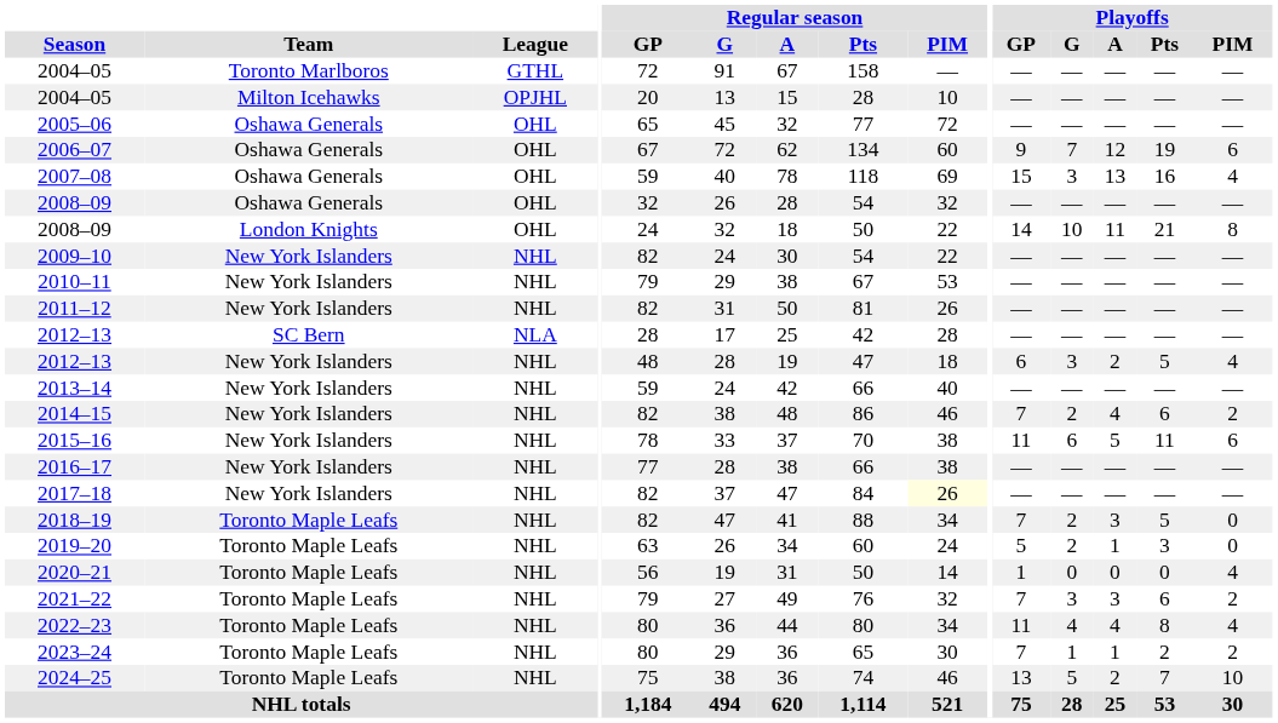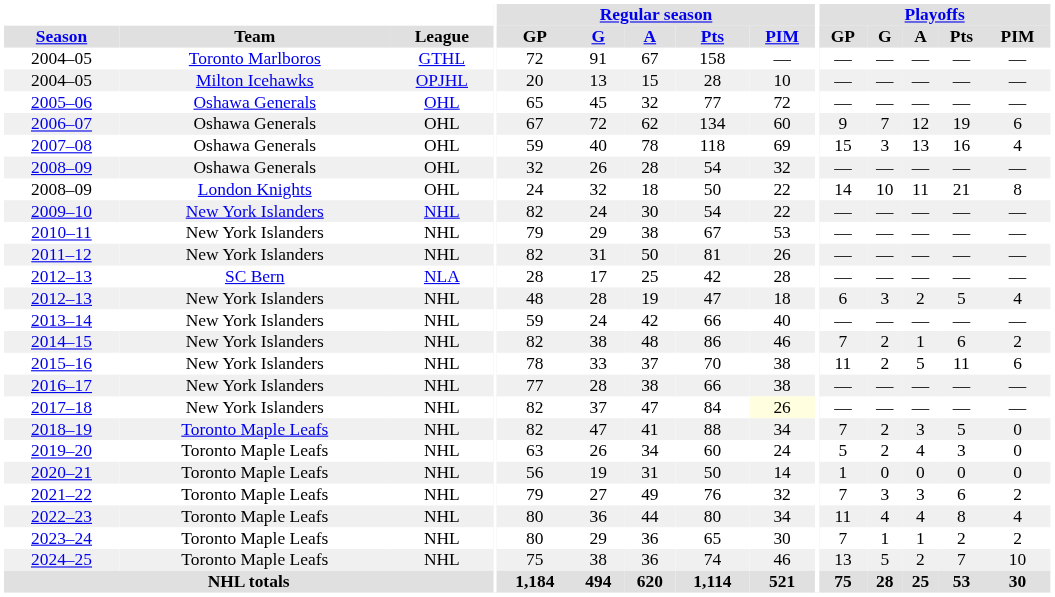 <table border="0" cellpadding="1" cellspacing="0" style="text-align:center; width:60em;">
 <tr bgcolor="#e0e0e0">
 <th colspan="3" bgcolor="#ffffff"></th>
 <th rowspan="99" bgcolor="#ffffff"></th>
 <th colspan="5"><a href='#'>Regular season</a></th>
 <th rowspan="99" bgcolor="#ffffff"></th>
 <th colspan="5"><a href='#'>Playoffs</a></th>
 </tr>
 <tr bgcolor="#e0e0e0">
 <th><a href='#'>Season</a></th>
 <th>Team</th>
 <th>League</th>
 <th>GP</th>
 <th><a href='#'>G</a></th>
 <th><a href='#'>A</a></th>
 <th><a href='#'>Pts</a></th>
 <th><a href='#'>PIM</a></th>
 <th>GP</th>
 <th>G</th>
 <th>A</th>
 <th>Pts</th>
 <th>PIM</th>
 </tr>
 <tr>
 <td>2004–05</td>
 <td><a href='#'>Toronto Marlboros</a></td>
 <td><a href='#'>GTHL</a></td>
 <td>72</td>
 <td>91</td>
 <td>67</td>
 <td>158</td>
 <td>—</td>
 <td>—</td>
 <td>—</td>
 <td>—</td>
 <td>—</td>
 <td>—</td>
 </tr>
 <tr bgcolor="#f0f0f0">
 <td>2004–05</td>
 <td><a href='#'>Milton Icehawks</a></td>
 <td><a href='#'>OPJHL</a></td>
 <td>20</td>
 <td>13</td>
 <td>15</td>
 <td>28</td>
 <td>10</td>
 <td>—</td>
 <td>—</td>
 <td>—</td>
 <td>—</td>
 <td>—</td>
 </tr>
 <tr>
 <td><a href='#'>2005–06</a></td>
 <td><a href='#'>Oshawa Generals</a></td>
 <td><a href='#'>OHL</a></td>
 <td>65</td>
 <td>45</td>
 <td>32</td>
 <td>77</td>
 <td>72</td>
 <td>—</td>
 <td>—</td>
 <td>—</td>
 <td>—</td>
 <td>—</td>
 </tr>
 <tr bgcolor="#f0f0f0">
 <td><a href='#'>2006–07</a></td>
 <td>Oshawa Generals</td>
 <td>OHL</td>
 <td>67</td>
 <td>72</td>
 <td>62</td>
 <td>134</td>
 <td>60</td>
 <td>9</td>
 <td>7</td>
 <td>12</td>
 <td>19</td>
 <td>6</td>
 </tr>
 <tr>
 <td><a href='#'>2007–08</a></td>
 <td>Oshawa Generals</td>
 <td>OHL</td>
 <td>59</td>
 <td>40</td>
 <td>78</td>
 <td>118</td>
 <td>69</td>
 <td>15</td>
 <td>3</td>
 <td>13</td>
 <td>16</td>
 <td>4</td>
 </tr>
 <tr bgcolor="#f0f0f0">
 <td><a href='#'>2008–09</a></td>
 <td>Oshawa Generals</td>
 <td>OHL</td>
 <td>32</td>
 <td>26</td>
 <td>28</td>
 <td>54</td>
 <td>32</td>
 <td>—</td>
 <td>—</td>
 <td>—</td>
 <td>—</td>
 <td>—</td>
 </tr>
 <tr>
 <td>2008–09</td>
 <td><a href='#'>London Knights</a></td>
 <td>OHL</td>
 <td>24</td>
 <td>32</td>
 <td>18</td>
 <td>50</td>
 <td>22</td>
 <td>14</td>
 <td>10</td>
 <td>11</td>
 <td>21</td>
 <td>8</td>
 </tr>
 <tr style="background:#f0f0f0;">
 <td><a href='#'>2009–10</a></td>
 <td><a href='#'>New York Islanders</a></td>
 <td><a href='#'>NHL</a></td>
 <td>82</td>
 <td>24</td>
 <td>30</td>
 <td>54</td>
 <td>22</td>
 <td>—</td>
 <td>—</td>
 <td>—</td>
 <td>—</td>
 <td>—</td>
 </tr>
 <tr>
 <td><a href='#'>2010–11</a></td>
 <td>New York Islanders</td>
 <td>NHL</td>
 <td>79</td>
 <td>29</td>
 <td>38</td>
 <td>67</td>
 <td>53</td>
 <td>—</td>
 <td>—</td>
 <td>—</td>
 <td>—</td>
 <td>—</td>
 </tr>
 <tr style="background:#f0f0f0;">
 <td><a href='#'>2011–12</a></td>
 <td>New York Islanders</td>
 <td>NHL</td>
 <td>82</td>
 <td>31</td>
 <td>50</td>
 <td>81</td>
 <td>26</td>
 <td>—</td>
 <td>—</td>
 <td>—</td>
 <td>—</td>
 <td>—</td>
 </tr>
 <tr>
 <td><a href='#'>2012–13</a></td>
 <td><a href='#'>SC Bern</a></td>
 <td><a href='#'>NLA</a></td>
 <td>28</td>
 <td>17</td>
 <td>25</td>
 <td>42</td>
 <td>28</td>
 <td>—</td>
 <td>—</td>
 <td>—</td>
 <td>—</td>
 <td>—</td>
 </tr>
 <tr bgcolor="#f0f0f0">
 <td><a href='#'>2012–13</a></td>
 <td>New York Islanders</td>
 <td>NHL</td>
 <td>48</td>
 <td>28</td>
 <td>19</td>
 <td>47</td>
 <td>18</td>
 <td>6</td>
 <td>3</td>
 <td>2</td>
 <td>5</td>
 <td>4</td>
 </tr>
 <tr>
 <td><a href='#'>2013–14</a></td>
 <td>New York Islanders</td>
 <td>NHL</td>
 <td>59</td>
 <td>24</td>
 <td>42</td>
 <td>66</td>
 <td>40</td>
 <td>—</td>
 <td>—</td>
 <td>—</td>
 <td>—</td>
 <td>—</td>
 </tr>
 <tr bgcolor="#f0f0f0">
 <td><a href='#'>2014–15</a></td>
 <td>New York Islanders</td>
 <td>NHL</td>
 <td>82</td>
 <td>38</td>
 <td>48</td>
 <td>86</td>
 <td>46</td>
 <td>7</td>
 <td>2</td>
-<td>4</td>
+<td>1</td>
 <td>6</td>
 <td>2</td>
 </tr>
 <tr>
 <td><a href='#'>2015–16</a></td>
 <td>New York Islanders</td>
 <td>NHL</td>
 <td>78</td>
 <td>33</td>
 <td>37</td>
 <td>70</td>
 <td>38</td>
 <td>11</td>
-<td>6</td>
+<td>2</td>
 <td>5</td>
 <td>11</td>
 <td>6</td>
 </tr>
 <tr bgcolor="#f0f0f0">
 <td><a href='#'>2016–17</a></td>
 <td>New York Islanders</td>
 <td>NHL</td>
 <td>77</td>
 <td>28</td>
 <td>38</td>
 <td>66</td>
 <td>38</td>
 <td>—</td>
 <td>—</td>
 <td>—</td>
 <td>—</td>
 <td>—</td>
 </tr>
 <tr>
 <td><a href='#'>2017–18</a></td>
 <td>New York Islanders</td>
 <td>NHL</td>
 <td>82</td>
 <td>37</td>
 <td>47</td>
 <td>84</td>
 <td style="background: lightyellow;">26</td>
 <td>—</td>
 <td>—</td>
 <td>—</td>
 <td>—</td>
 <td>—</td>
 </tr>
 <tr bgcolor="#f0f0f0">
 <td><a href='#'>2018–19</a></td>
 <td><a href='#'>Toronto Maple Leafs</a></td>
 <td>NHL</td>
 <td>82</td>
 <td>47</td>
 <td>41</td>
 <td>88</td>
 <td>34</td>
 <td>7</td>
 <td>2</td>
 <td>3</td>
 <td>5</td>
 <td>0</td>
 </tr>
 <tr>
 <td><a href='#'>2019–20</a></td>
 <td>Toronto Maple Leafs</td>
 <td>NHL</td>
 <td>63</td>
 <td>26</td>
 <td>34</td>
 <td>60</td>
 <td>24</td>
 <td>5</td>
 <td>2</td>
-<td>1</td>
+<td>4</td>
 <td>3</td>
 <td>0</td>
 </tr>
 <tr bgcolor="#f0f0f0">
 <td><a href='#'>2020–21</a></td>
 <td>Toronto Maple Leafs</td>
 <td>NHL</td>
 <td>56</td>
 <td>19</td>
 <td>31</td>
 <td>50</td>
 <td>14</td>
 <td>1</td>
 <td>0</td>
 <td>0</td>
 <td>0</td>
-<td>4</td>
+<td>0</td>
 </tr>
 <tr>
 <td><a href='#'>2021–22</a></td>
 <td>Toronto Maple Leafs</td>
 <td>NHL</td>
 <td>79</td>
 <td>27</td>
 <td>49</td>
 <td>76</td>
 <td>32</td>
 <td>7</td>
 <td>3</td>
 <td>3</td>
 <td>6</td>
 <td>2</td>
 </tr>
 <tr bgcolor="#f0f0f0">
 <td><a href='#'>2022–23</a></td>
 <td>Toronto Maple Leafs</td>
 <td>NHL</td>
 <td>80</td>
 <td>36</td>
 <td>44</td>
 <td>80</td>
 <td>34</td>
 <td>11</td>
 <td>4</td>
 <td>4</td>
 <td>8</td>
 <td>4</td>
 </tr>
 <tr>
 <td><a href='#'>2023–24</a></td>
 <td>Toronto Maple Leafs</td>
 <td>NHL</td>
 <td>80</td>
 <td>29</td>
 <td>36</td>
 <td>65</td>
 <td>30</td>
 <td>7</td>
 <td>1</td>
 <td>1</td>
 <td>2</td>
 <td>2</td>
 </tr>
 <tr bgcolor="#f0f0f0">
 <td><a href='#'>2024–25</a></td>
 <td>Toronto Maple Leafs</td>
 <td>NHL</td>
 <td>75</td>
 <td>38</td>
 <td>36</td>
 <td>74</td>
 <td>46</td>
 <td>13</td>
 <td>5</td>
 <td>2</td>
 <td>7</td>
 <td>10</td>
 </tr>
 <tr bgcolor="#e0e0e0">
 <th colspan="3">NHL totals</th>
 <th>1,184</th>
 <th>494</th>
 <th>620</th>
 <th>1,114</th>
 <th>521</th>
 <th>75</th>
 <th>28</th>
 <th>25</th>
 <th>53</th>
 <th>30</th>
 </tr>
 </table>
